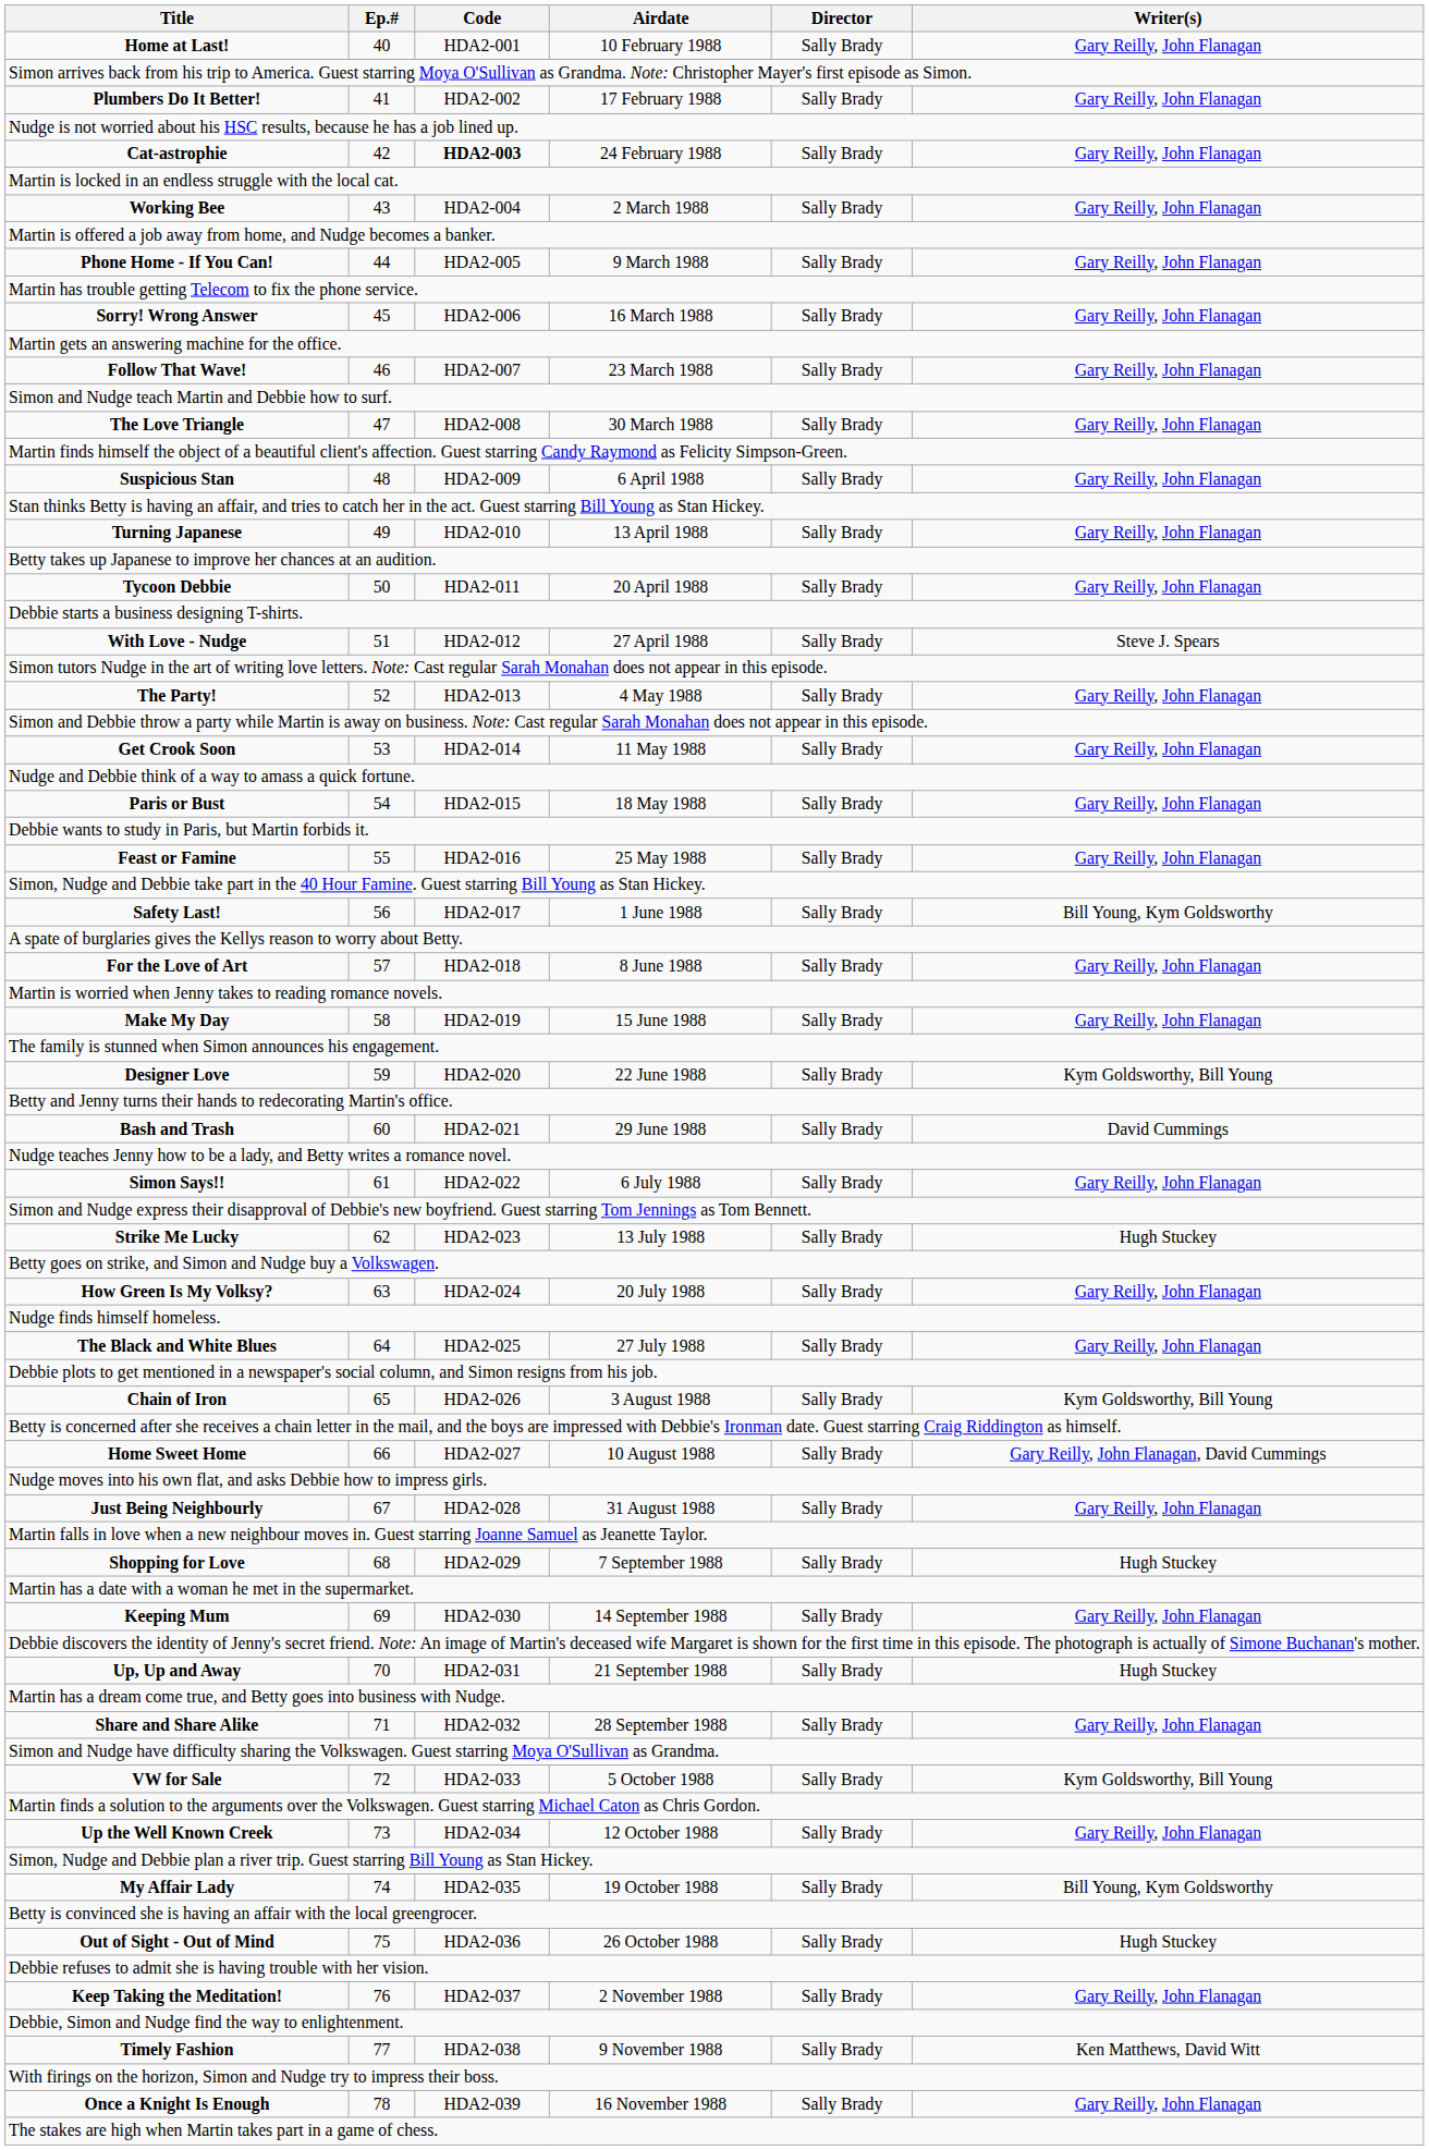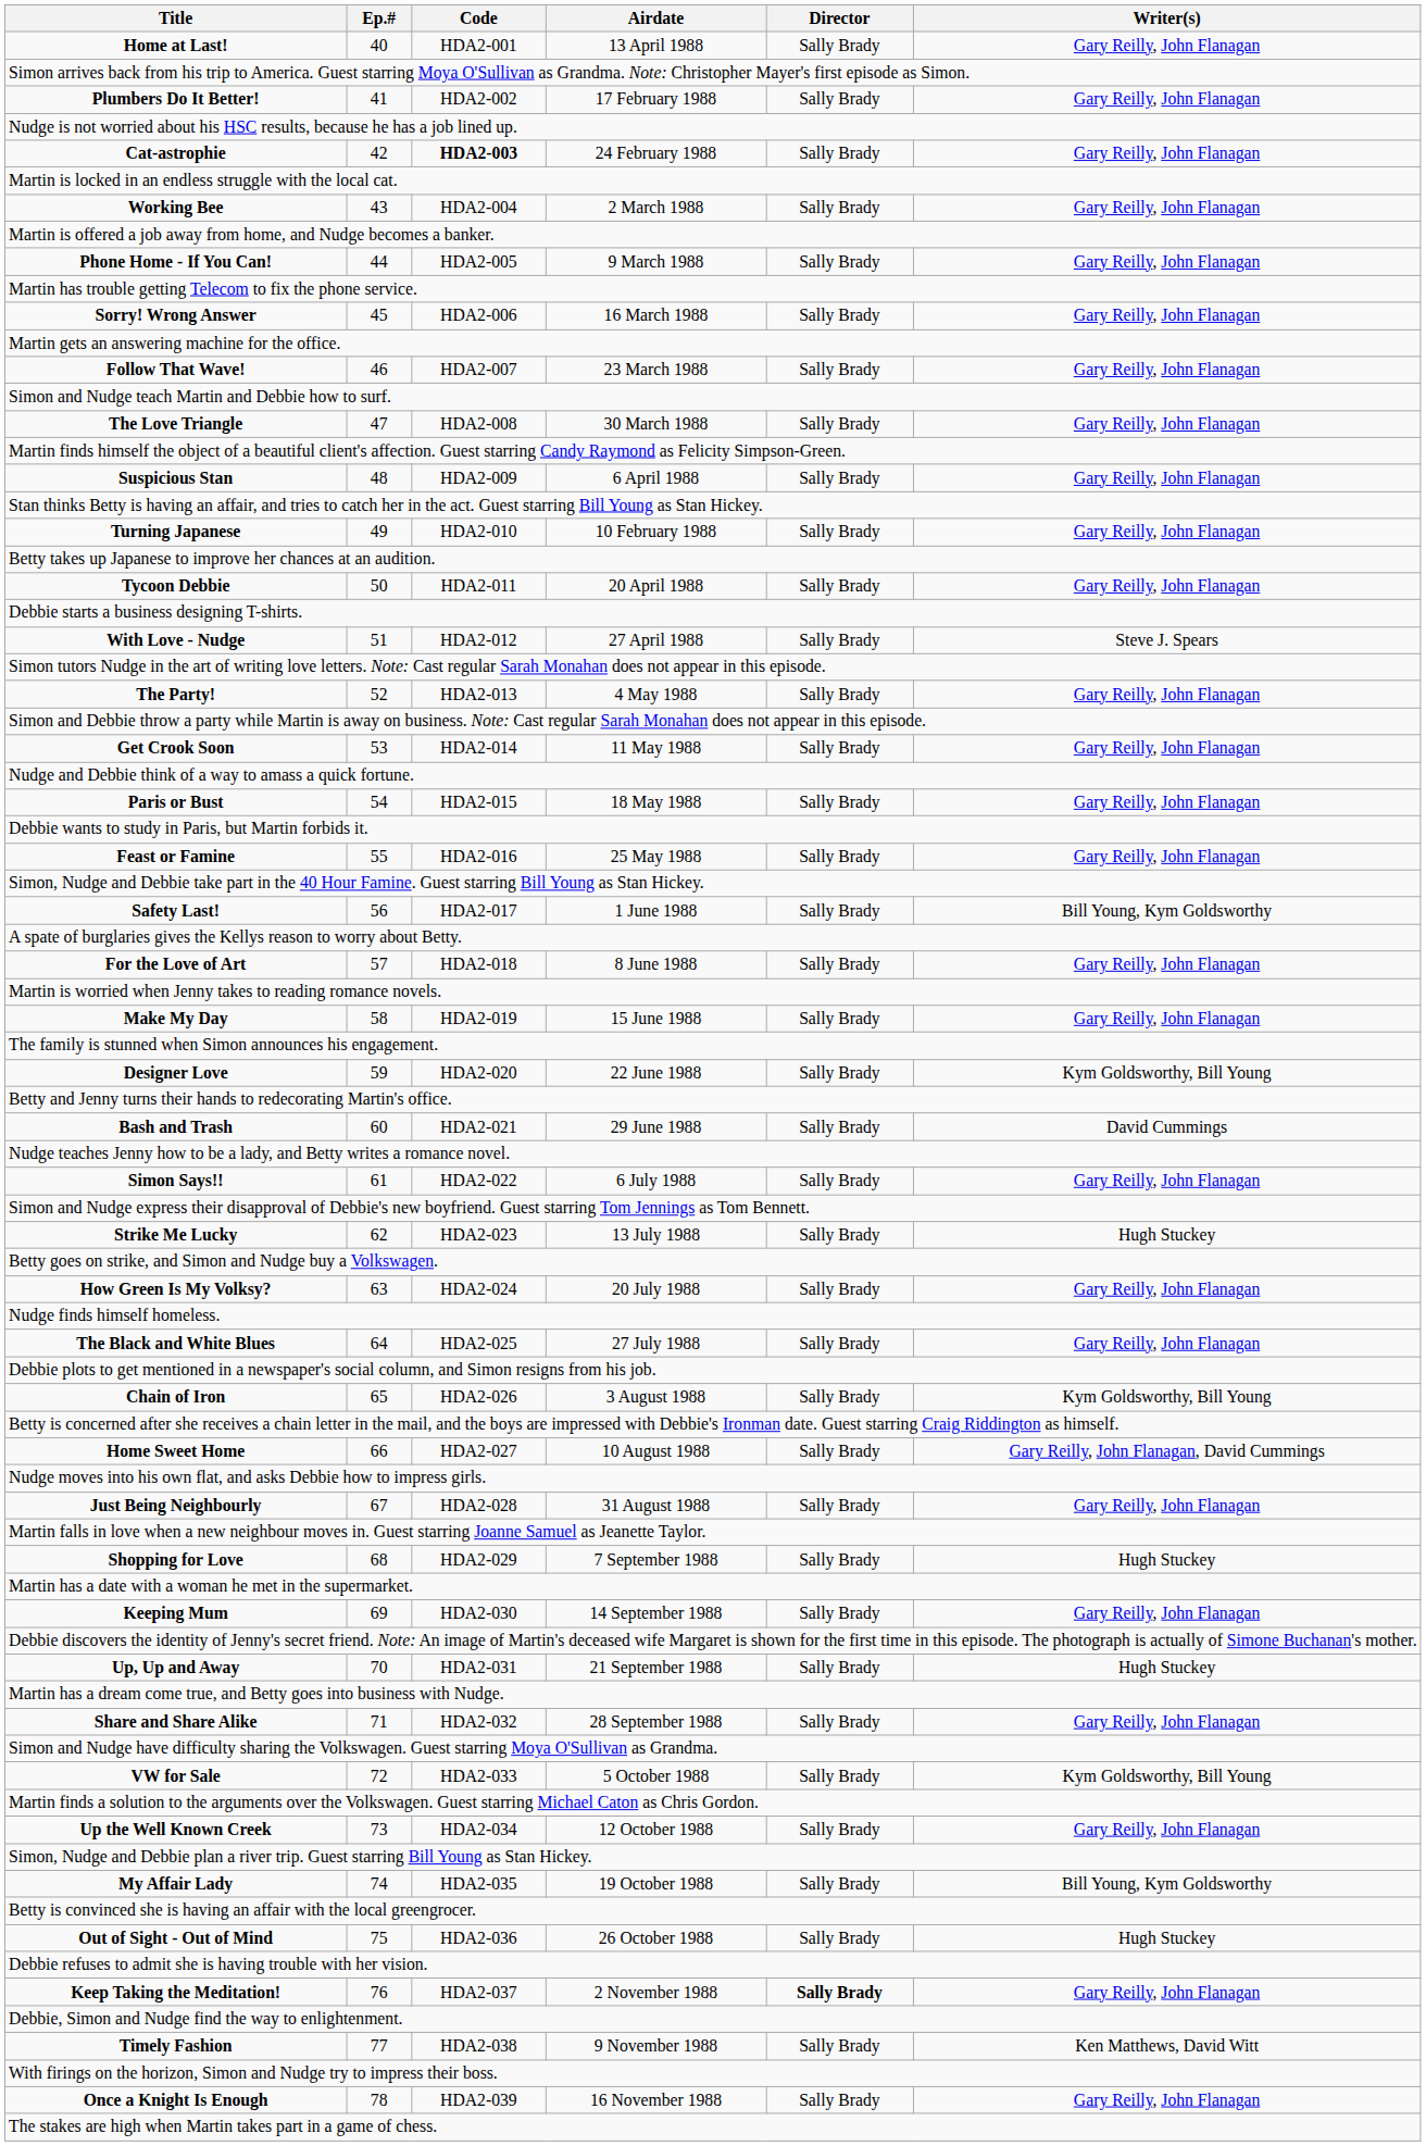 <table class="wikitable">
 <tr>
 <th>Title</th>
 <th>Ep.#</th>
 <th>Code</th>
 <th>Airdate</th>
 <th>Director</th>
 <th>Writer(s)</th>
 </tr>
 <tr align="center" |>
 <td><strong>Home at Last!</strong></td>
 <td>40</td>
 <td>HDA2-001</td>
-<td>10 February 1988</td>
+<td>13 April 1988</td>
 <td>Sally Brady</td>
 <td><a href='#'>Gary Reilly</a>, <a href='#'>John Flanagan</a></td>
 </tr>
 <tr>
 <td colspan="6">Simon arrives back from his trip to America. Guest starring <a href='#'>Moya O'Sullivan</a> as Grandma. <em>Note:</em> Christopher Mayer's first episode as Simon.</td>
 </tr>
 <tr align="center">
 <td><strong>Plumbers Do It Better!</strong></td>
 <td>41</td>
 <td>HDA2-002</td>
 <td>17 February 1988</td>
 <td>Sally Brady</td>
 <td><a href='#'>Gary Reilly</a>, <a href='#'>John Flanagan</a></td>
 </tr>
 <tr>
 <td colspan="6">Nudge is not worried about his <a href='#'>HSC</a> results, because he has a job lined up.</td>
 </tr>
 <tr align="center" |>
 <td><strong>Cat-astrophie</strong></td>
 <td>42</td>
 <td><strong>HDA2-003</strong></td>
 <td>24 February 1988</td>
 <td>Sally Brady</td>
 <td><a href='#'>Gary Reilly</a>, <a href='#'>John Flanagan</a></td>
 </tr>
 <tr>
 <td colspan="6">Martin is locked in an endless struggle with the local cat.</td>
 </tr>
 <tr align="center">
 <td><strong>Working Bee</strong></td>
 <td>43</td>
 <td>HDA2-004</td>
 <td>2 March 1988</td>
 <td>Sally Brady</td>
 <td><a href='#'>Gary Reilly</a>, <a href='#'>John Flanagan</a></td>
 </tr>
 <tr>
 <td colspan="6">Martin is offered a job away from home, and Nudge becomes a banker.</td>
 </tr>
 <tr align="center" |>
 <td><strong>Phone Home - If You Can!</strong></td>
 <td>44</td>
 <td>HDA2-005</td>
 <td>9 March 1988</td>
 <td>Sally Brady</td>
 <td><a href='#'>Gary Reilly</a>, <a href='#'>John Flanagan</a></td>
 </tr>
 <tr>
 <td colspan="6">Martin has trouble getting <a href='#'>Telecom</a> to fix the phone service.</td>
 </tr>
 <tr align="center">
 <td><strong>Sorry! Wrong Answer</strong></td>
 <td>45</td>
 <td>HDA2-006</td>
 <td>16 March 1988</td>
 <td>Sally Brady</td>
 <td><a href='#'>Gary Reilly</a>, <a href='#'>John Flanagan</a></td>
 </tr>
 <tr>
 <td colspan="6">Martin gets an answering machine for the office.</td>
 </tr>
 <tr align="center" |>
 <td><strong>Follow That Wave!</strong></td>
 <td>46</td>
 <td>HDA2-007</td>
 <td>23 March 1988</td>
 <td>Sally Brady</td>
 <td><a href='#'>Gary Reilly</a>, <a href='#'>John Flanagan</a></td>
 </tr>
 <tr>
 <td colspan="6">Simon and Nudge teach Martin and Debbie how to surf.</td>
 </tr>
 <tr align="center">
 <td><strong>The Love Triangle</strong></td>
 <td>47</td>
 <td>HDA2-008</td>
 <td>30 March 1988</td>
 <td>Sally Brady</td>
 <td><a href='#'>Gary Reilly</a>, <a href='#'>John Flanagan</a></td>
 </tr>
 <tr>
 <td colspan="6">Martin finds himself the object of a beautiful client's affection. Guest starring <a href='#'>Candy Raymond</a> as Felicity Simpson-Green.</td>
 </tr>
 <tr align="center" |>
 <td><strong>Suspicious Stan</strong></td>
 <td>48</td>
 <td>HDA2-009</td>
 <td>6 April 1988</td>
 <td>Sally Brady</td>
 <td><a href='#'>Gary Reilly</a>, <a href='#'>John Flanagan</a></td>
 </tr>
 <tr>
 <td colspan="6">Stan thinks Betty is having an affair, and tries to catch her in the act. Guest starring <a href='#'>Bill Young</a> as Stan Hickey.</td>
 </tr>
 <tr align="center">
 <td><strong>Turning Japanese</strong></td>
 <td>49</td>
 <td>HDA2-010</td>
-<td>13 April 1988</td>
+<td>10 February 1988</td>
 <td>Sally Brady</td>
 <td><a href='#'>Gary Reilly</a>, <a href='#'>John Flanagan</a></td>
 </tr>
 <tr>
 <td colspan="6">Betty takes up Japanese to improve her chances at an audition.</td>
 </tr>
 <tr align="center" |>
 <td><strong>Tycoon Debbie</strong></td>
 <td>50</td>
 <td>HDA2-011</td>
 <td>20 April 1988</td>
 <td>Sally Brady</td>
 <td><a href='#'>Gary Reilly</a>, <a href='#'>John Flanagan</a></td>
 </tr>
 <tr>
 <td colspan="6">Debbie starts a business designing T-shirts.</td>
 </tr>
 <tr align="center">
 <td><strong>With Love - Nudge</strong></td>
 <td>51</td>
 <td>HDA2-012</td>
 <td>27 April 1988</td>
 <td>Sally Brady</td>
 <td>Steve J. Spears</td>
 </tr>
 <tr>
 <td colspan="6">Simon tutors Nudge in the art of writing love letters. <em>Note:</em> Cast regular <a href='#'>Sarah Monahan</a> does not appear in this episode.</td>
 </tr>
 <tr align="center" |>
 <td><strong>The Party!</strong></td>
 <td>52</td>
 <td>HDA2-013</td>
 <td>4 May 1988</td>
 <td>Sally Brady</td>
 <td><a href='#'>Gary Reilly</a>, <a href='#'>John Flanagan</a></td>
 </tr>
 <tr>
 <td colspan="6">Simon and Debbie throw a party while Martin is away on business. <em>Note:</em> Cast regular <a href='#'>Sarah Monahan</a> does not appear in this episode.</td>
 </tr>
 <tr align="center">
 <td><strong>Get Crook Soon</strong></td>
 <td>53</td>
 <td>HDA2-014</td>
 <td>11 May 1988</td>
 <td>Sally Brady</td>
 <td><a href='#'>Gary Reilly</a>, <a href='#'>John Flanagan</a></td>
 </tr>
 <tr>
 <td colspan="6">Nudge and Debbie think of a way to amass a quick fortune.</td>
 </tr>
 <tr align="center" |>
 <td><strong>Paris or Bust</strong></td>
 <td>54</td>
 <td>HDA2-015</td>
 <td>18 May 1988</td>
 <td>Sally Brady</td>
 <td><a href='#'>Gary Reilly</a>, <a href='#'>John Flanagan</a></td>
 </tr>
 <tr>
 <td colspan="6">Debbie wants to study in Paris, but Martin forbids it.</td>
 </tr>
 <tr align="center">
 <td><strong>Feast or Famine</strong></td>
 <td>55</td>
 <td>HDA2-016</td>
 <td>25 May 1988</td>
 <td>Sally Brady</td>
 <td><a href='#'>Gary Reilly</a>, <a href='#'>John Flanagan</a></td>
 </tr>
 <tr>
 <td colspan="6">Simon, Nudge and Debbie take part in the <a href='#'>40 Hour Famine</a>. Guest starring <a href='#'>Bill Young</a> as Stan Hickey.</td>
 </tr>
 <tr align="center" |>
 <td><strong>Safety Last!</strong></td>
 <td>56</td>
 <td>HDA2-017</td>
 <td>1 June 1988</td>
 <td>Sally Brady</td>
 <td>Bill Young, Kym Goldsworthy</td>
 </tr>
 <tr>
 <td colspan="6">A spate of burglaries gives the Kellys reason to worry about Betty.</td>
 </tr>
 <tr align="center">
 <td><strong>For the Love of Art</strong></td>
 <td>57</td>
 <td>HDA2-018</td>
 <td>8 June 1988</td>
 <td>Sally Brady</td>
 <td><a href='#'>Gary Reilly</a>, <a href='#'>John Flanagan</a></td>
 </tr>
 <tr>
 <td colspan="6">Martin is worried when Jenny takes to reading romance novels.</td>
 </tr>
 <tr align="center" |>
 <td><strong>Make My Day</strong></td>
 <td>58</td>
 <td>HDA2-019</td>
 <td>15 June 1988</td>
 <td>Sally Brady</td>
 <td><a href='#'>Gary Reilly</a>, <a href='#'>John Flanagan</a></td>
 </tr>
 <tr>
 <td colspan="6">The family is stunned when Simon announces his engagement.</td>
 </tr>
 <tr align="center">
 <td><strong>Designer Love</strong></td>
 <td>59</td>
 <td>HDA2-020</td>
 <td>22 June 1988</td>
 <td>Sally Brady</td>
 <td>Kym Goldsworthy, Bill Young</td>
 </tr>
 <tr>
 <td colspan="6">Betty and Jenny turns their hands to redecorating Martin's office.</td>
 </tr>
 <tr align="center" |>
 <td><strong>Bash and Trash</strong></td>
 <td>60</td>
 <td>HDA2-021</td>
 <td>29 June 1988</td>
 <td>Sally Brady</td>
 <td>David Cummings</td>
 </tr>
 <tr>
 <td colspan="6">Nudge teaches Jenny how to be a lady, and Betty writes a romance novel.</td>
 </tr>
 <tr align="center">
 <td><strong>Simon Says!!</strong></td>
 <td>61</td>
 <td>HDA2-022</td>
 <td>6 July 1988</td>
 <td>Sally Brady</td>
 <td><a href='#'>Gary Reilly</a>, <a href='#'>John Flanagan</a></td>
 </tr>
 <tr>
 <td colspan="6">Simon and Nudge express their disapproval of Debbie's new boyfriend. Guest starring <a href='#'>Tom Jennings</a> as Tom Bennett.</td>
 </tr>
 <tr align="center" |>
 <td><strong>Strike Me Lucky</strong></td>
 <td>62</td>
 <td>HDA2-023</td>
 <td>13 July 1988</td>
 <td>Sally Brady</td>
 <td>Hugh Stuckey</td>
 </tr>
 <tr>
 <td colspan="6">Betty goes on strike, and Simon and Nudge buy a <a href='#'>Volkswagen</a>.</td>
 </tr>
 <tr align="center">
 <td><strong>How Green Is My Volksy?</strong></td>
 <td>63</td>
 <td>HDA2-024</td>
 <td>20 July 1988</td>
 <td>Sally Brady</td>
 <td><a href='#'>Gary Reilly</a>, <a href='#'>John Flanagan</a></td>
 </tr>
 <tr>
 <td colspan="6">Nudge finds himself homeless.</td>
 </tr>
 <tr align="center" |>
 <td><strong>The Black and White Blues</strong></td>
 <td>64</td>
 <td>HDA2-025</td>
 <td>27 July 1988</td>
 <td>Sally Brady</td>
 <td><a href='#'>Gary Reilly</a>, <a href='#'>John Flanagan</a></td>
 </tr>
 <tr>
 <td colspan="6">Debbie plots to get mentioned in a newspaper's social column, and Simon resigns from his job.</td>
 </tr>
 <tr align="center">
 <td><strong>Chain of Iron</strong></td>
 <td>65</td>
 <td>HDA2-026</td>
 <td>3 August 1988</td>
 <td>Sally Brady</td>
 <td>Kym Goldsworthy, Bill Young</td>
 </tr>
 <tr>
 <td colspan="6">Betty is concerned after she receives a chain letter in the mail, and the boys are impressed with Debbie's <a href='#'>Ironman</a> date. Guest starring <a href='#'>Craig Riddington</a> as himself.</td>
 </tr>
 <tr align="center" |>
 <td><strong>Home Sweet Home</strong></td>
 <td>66</td>
 <td>HDA2-027</td>
 <td>10 August 1988</td>
 <td>Sally Brady</td>
 <td><a href='#'>Gary Reilly</a>, <a href='#'>John Flanagan</a>, David Cummings</td>
 </tr>
 <tr>
 <td colspan="6">Nudge moves into his own flat, and asks Debbie how to impress girls.</td>
 </tr>
 <tr align="center">
 <td><strong>Just Being Neighbourly</strong></td>
 <td>67</td>
 <td>HDA2-028</td>
 <td>31 August 1988</td>
 <td>Sally Brady</td>
 <td><a href='#'>Gary Reilly</a>, <a href='#'>John Flanagan</a></td>
 </tr>
 <tr>
 <td colspan="6">Martin falls in love when a new neighbour moves in. Guest starring <a href='#'>Joanne Samuel</a> as Jeanette Taylor.</td>
 </tr>
 <tr align="center" |>
 <td><strong>Shopping for Love</strong></td>
 <td>68</td>
 <td>HDA2-029</td>
 <td>7 September 1988</td>
 <td>Sally Brady</td>
 <td>Hugh Stuckey</td>
 </tr>
 <tr>
 <td colspan="6">Martin has a date with a woman he met in the supermarket.</td>
 </tr>
 <tr align="center">
 <td><strong>Keeping Mum</strong></td>
 <td>69</td>
 <td>HDA2-030</td>
 <td>14 September 1988</td>
 <td>Sally Brady</td>
 <td><a href='#'>Gary Reilly</a>, <a href='#'>John Flanagan</a></td>
 </tr>
 <tr>
 <td colspan="6">Debbie discovers the identity of Jenny's secret friend. <em>Note:</em> An image of Martin's deceased wife Margaret is shown for the first time in this episode. The photograph is actually of <a href='#'>Simone Buchanan</a>'s mother.</td>
 </tr>
 <tr align="center" |>
 <td><strong>Up, Up and Away</strong></td>
 <td>70</td>
 <td>HDA2-031</td>
 <td>21 September 1988</td>
 <td>Sally Brady</td>
 <td>Hugh Stuckey</td>
 </tr>
 <tr>
 <td colspan="6">Martin has a dream come true, and Betty goes into business with Nudge.</td>
 </tr>
 <tr align="center">
 <td><strong>Share and Share Alike</strong></td>
 <td>71</td>
 <td>HDA2-032</td>
 <td>28 September 1988</td>
 <td>Sally Brady</td>
 <td><a href='#'>Gary Reilly</a>, <a href='#'>John Flanagan</a></td>
 </tr>
 <tr>
 <td colspan="6">Simon and Nudge have difficulty sharing the Volkswagen. Guest starring <a href='#'>Moya O'Sullivan</a> as Grandma.</td>
 </tr>
 <tr align="center" |>
 <td><strong>VW for Sale</strong></td>
 <td>72</td>
 <td>HDA2-033</td>
 <td>5 October 1988</td>
 <td>Sally Brady</td>
 <td>Kym Goldsworthy, Bill Young</td>
 </tr>
 <tr>
 <td colspan="6">Martin finds a solution to the arguments over the Volkswagen. Guest starring <a href='#'>Michael Caton</a> as Chris Gordon.</td>
 </tr>
 <tr align="center">
 <td><strong>Up the Well Known Creek</strong></td>
 <td>73</td>
 <td>HDA2-034</td>
 <td>12 October 1988</td>
 <td>Sally Brady</td>
 <td><a href='#'>Gary Reilly</a>, <a href='#'>John Flanagan</a></td>
 </tr>
 <tr>
 <td colspan="6">Simon, Nudge and Debbie plan a river trip. Guest starring <a href='#'>Bill Young</a> as Stan Hickey.</td>
 </tr>
 <tr align="center" |>
 <td><strong>My Affair Lady</strong></td>
 <td>74</td>
 <td>HDA2-035</td>
 <td>19 October 1988</td>
 <td>Sally Brady</td>
 <td>Bill Young, Kym Goldsworthy</td>
 </tr>
 <tr>
 <td colspan="6">Betty is convinced she is having an affair with the local greengrocer.</td>
 </tr>
 <tr align="center">
 <td><strong>Out of Sight - Out of Mind</strong></td>
 <td>75</td>
 <td>HDA2-036</td>
 <td>26 October 1988</td>
 <td>Sally Brady</td>
 <td>Hugh Stuckey</td>
 </tr>
 <tr>
 <td colspan="6">Debbie refuses to admit she is having trouble with her vision.</td>
 </tr>
 <tr align="center" |>
 <td><strong>Keep Taking the Meditation!</strong></td>
 <td>76</td>
 <td>HDA2-037</td>
 <td>2 November 1988</td>
-<td>Sally Brady</td>
+<td><strong>Sally Brady</strong></td>
 <td><a href='#'>Gary Reilly</a>, <a href='#'>John Flanagan</a></td>
 </tr>
 <tr>
 <td colspan="6">Debbie, Simon and Nudge find the way to enlightenment.</td>
 </tr>
 <tr align="center">
 <td><strong>Timely Fashion</strong></td>
 <td>77</td>
 <td>HDA2-038</td>
 <td>9 November 1988</td>
 <td>Sally Brady</td>
 <td>Ken Matthews, David Witt</td>
 </tr>
 <tr>
 <td colspan="6">With firings on the horizon, Simon and Nudge try to impress their boss.</td>
 </tr>
 <tr align="center" |>
 <td><strong>Once a Knight Is Enough</strong></td>
 <td>78</td>
 <td>HDA2-039</td>
 <td>16 November 1988</td>
 <td>Sally Brady</td>
 <td><a href='#'>Gary Reilly</a>, <a href='#'>John Flanagan</a></td>
 </tr>
 <tr>
 <td colspan="6">The stakes are high when Martin takes part in a game of chess.</td>
 </tr>
 </table>
